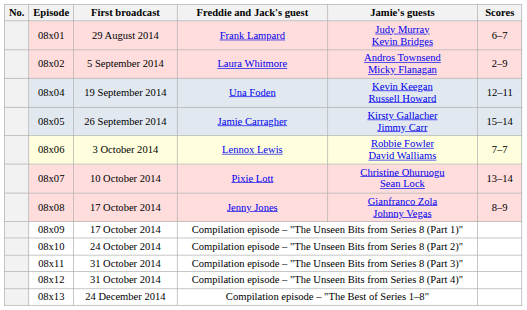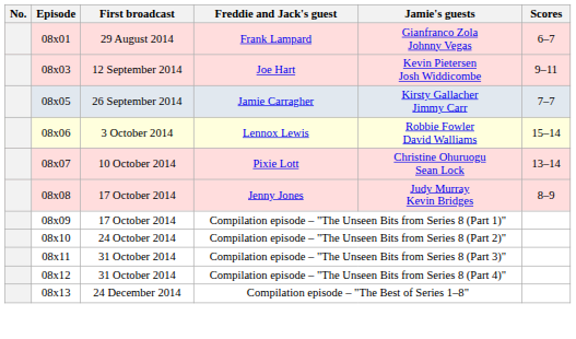 <table class="wikitable plainrowheaders"  style="text-align:center;">
 <tr>
 <th scope"col" style="width:30px;">No.</th>
 <th scope"col" style="width:60px;">Episode</th>
 <th scope"col" style="width:150px;">First broadcast</th>
 <th scope"col" style="width:220px;">Freddie and Jack's guest</th>
 <th scope"col" style="width:220px;">Jamie's guests</th>
 <th scope"col" style="width:60px;">Scores</th>
 </tr>
 <tr style="background:#fdd;">
 <th scope="row"></th>
 <td>08x01</td>
 <td>29 August 2014</td>
 <td><a href='#'>Frank Lampard</a></td>
-<td><a href='#'>Judy Murray</a><br><a href='#'>Kevin Bridges</a></td>
+<td><a href='#'>Gianfranco Zola</a><br><a href='#'>Johnny Vegas</a></td>
 <td>6–7</td>
 </tr>
 <tr style="background:#fdd;">
 <th scope="row"></th>
-<td>08x02</td>
-<td>5 September 2014</td>
-<td><a href='#'>Laura Whitmore</a></td>
-<td><a href='#'>Andros Townsend</a><br><a href='#'>Micky Flanagan</a></td>
-<td>2–9</td>
-</tr>
-<tr style="background:#e1e8ef;">
-<th scope="row"></th>
-<td>08x04</td>
-<td>19 September 2014</td>
-<td><a href='#'>Una Foden</a></td>
-<td><a href='#'>Kevin Keegan</a><br><a href='#'>Russell Howard</a></td>
-<td>12–11</td>
+<td>08x03</td>
+<td>12 September 2014</td>
+<td><a href='#'>Joe Hart</a></td>
+<td><a href='#'>Kevin Pietersen</a><br><a href='#'>Josh Widdicombe</a></td>
+<td>9–11</td>
 </tr>
 <tr style="background:#e1e8ef;">
 <th scope="row"></th>
 <td>08x05</td>
 <td>26 September 2014</td>
 <td><a href='#'>Jamie Carragher</a></td>
 <td><a href='#'>Kirsty Gallacher</a><br><a href='#'>Jimmy Carr</a></td>
-<td>15–14</td>
+<td>7–7</td>
 </tr>
 <tr style="background:#ffffdd;">
 <th scope="row"></th>
 <td>08x06</td>
 <td>3 October 2014</td>
 <td><a href='#'>Lennox Lewis</a></td>
 <td><a href='#'>Robbie Fowler</a><br><a href='#'>David Walliams</a></td>
-<td>7–7</td>
+<td>15–14</td>
 </tr>
 <tr style="background:#fdd;">
 <th scope="row"></th>
 <td>08x07</td>
 <td>10 October 2014</td>
 <td><a href='#'>Pixie Lott</a></td>
 <td><a href='#'>Christine Ohuruogu</a><br><a href='#'>Sean Lock</a></td>
 <td>13–14</td>
 </tr>
 <tr style="background:#fdd;">
 <th scope="row"></th>
 <td>08x08</td>
 <td>17 October 2014</td>
 <td><a href='#'>Jenny Jones</a></td>
-<td><a href='#'>Gianfranco Zola</a><br><a href='#'>Johnny Vegas</a></td>
+<td><a href='#'>Judy Murray</a><br><a href='#'>Kevin Bridges</a></td>
 <td>8–9</td>
 </tr>
 <tr style="background:#fff;">
 <th scope="row"></th>
 <td>08x09</td>
 <td>17 October 2014</td>
 <td colspan="2">Compilation episode – "The Unseen Bits from Series 8 (Part 1)"</td>
 <td></td>
 </tr>
 <tr style="background:#fff;">
 <th scope="row"></th>
 <td>08x10</td>
 <td>24 October 2014</td>
 <td colspan="2">Compilation episode – "The Unseen Bits from Series 8 (Part 2)"</td>
 <td></td>
 </tr>
 <tr style="background:#fff;">
 <th scope="row"></th>
 <td>08x11</td>
 <td>31 October 2014</td>
 <td colspan="2">Compilation episode – "The Unseen Bits from Series 8 (Part 3)"</td>
 <td></td>
 </tr>
 <tr style="background:#fff;">
 <th scope="row"></th>
 <td>08x12</td>
 <td>31 October 2014</td>
 <td colspan="2">Compilation episode – "The Unseen Bits from Series 8 (Part 4)"</td>
 <td></td>
 </tr>
 <tr style="background:#fff;">
 <th scope="row"></th>
 <td>08x13</td>
 <td>24 December 2014</td>
 <td colspan="2">Compilation episode – "The Best of Series 1–8"</td>
 <td></td>
 </tr>
 </table>
